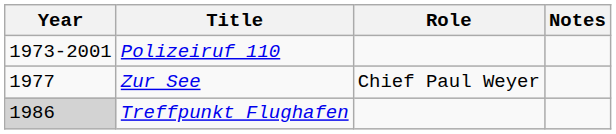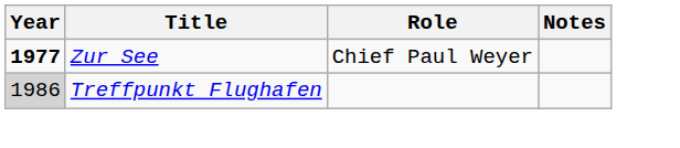 <table class="wikitable sortable">
 <tr>
 <th>Year</th>
 <th>Title</th>
 <th>Role</th>
 <th class="unsortable">Notes</th>
 </tr>
 <tr>
-<td>1973-2001</td>
-<td><em><a href='#'>Polizeiruf 110</a></em></td>
-<td></td>
-<td></td>
-</tr>
-<tr>
-<td>1977</td>
+<td><strong>1977</strong></td>
 <td><em><a href='#'>Zur See</a></em></td>
 <td>Chief Paul Weyer</td>
 <td></td>
 </tr>
 <tr>
 <td style="background: lightgrey;">1986</td>
 <td><em><a href='#'>Treffpunkt Flughafen</a></em></td>
 <td></td>
 <td></td>
 </tr>
 </table>
